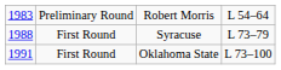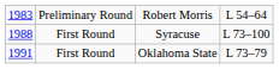 <table class="wikitable">
 <tr align="center">
 <td><a href='#'>1983</a></td>
 <td>Preliminary Round</td>
 <td>Robert Morris</td>
 <td>L 54–64</td>
 </tr>
 <tr align="center">
 <td><a href='#'>1988</a></td>
 <td>First Round</td>
 <td>Syracuse</td>
-<td>L 73–79</td>
+<td>L 73–100</td>
 </tr>
 <tr align="center">
 <td><a href='#'>1991</a></td>
 <td>First Round</td>
 <td>Oklahoma State</td>
-<td>L 73–100</td>
+<td>L 73–79</td>
 </tr>
 </table>
